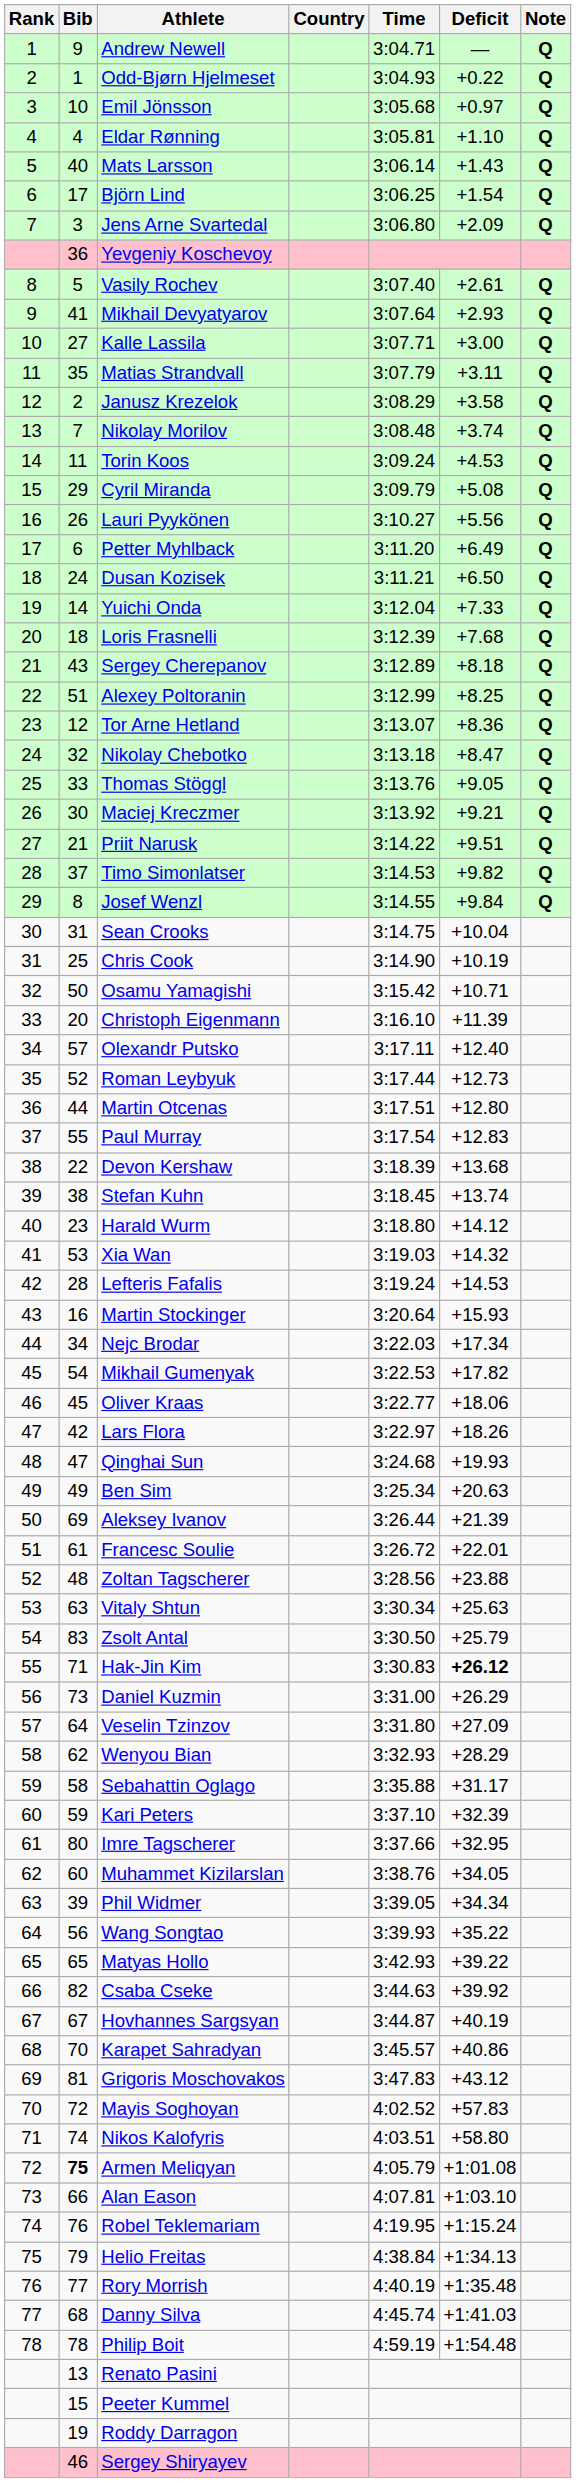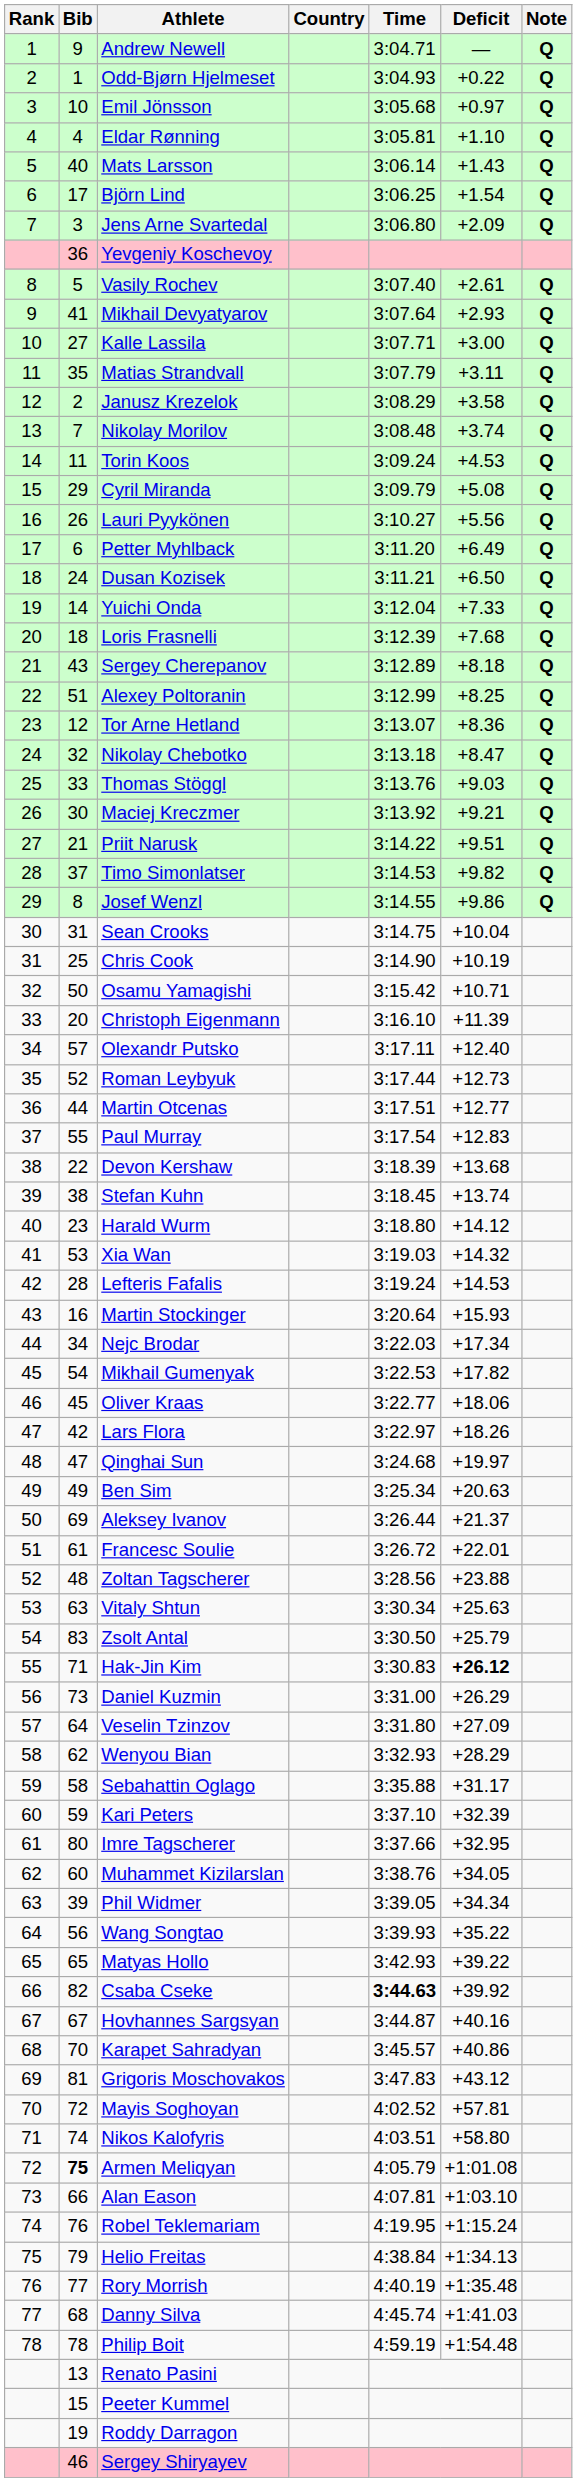 <table class="wikitable sortable" style="text-align:center">
 <tr>
 <th>Rank</th>
 <th>Bib</th>
 <th>Athlete</th>
 <th>Country</th>
 <th>Time</th>
 <th>Deficit</th>
 <th>Note</th>
 </tr>
 <tr bgcolor=ccffcc>
 <td>1</td>
 <td>9</td>
 <td align=left><a href='#'>Andrew Newell</a></td>
 <td align=left></td>
 <td>3:04.71</td>
 <td>—</td>
 <td><strong>Q</strong></td>
 </tr>
 <tr bgcolor=ccffcc>
 <td>2</td>
 <td>1</td>
 <td align=left><a href='#'>Odd-Bjørn Hjelmeset</a></td>
 <td align=left></td>
 <td>3:04.93</td>
 <td>+0.22</td>
 <td><strong>Q</strong></td>
 </tr>
 <tr bgcolor=ccffcc>
 <td>3</td>
 <td>10</td>
 <td align=left><a href='#'>Emil Jönsson</a></td>
 <td align=left></td>
 <td>3:05.68</td>
 <td>+0.97</td>
 <td><strong>Q</strong></td>
 </tr>
 <tr bgcolor=ccffcc>
 <td>4</td>
 <td>4</td>
 <td align=left><a href='#'>Eldar Rønning</a></td>
 <td align=left></td>
 <td>3:05.81</td>
 <td>+1.10</td>
 <td><strong>Q</strong></td>
 </tr>
 <tr bgcolor=ccffcc>
 <td>5</td>
 <td>40</td>
 <td align=left><a href='#'>Mats Larsson</a></td>
 <td align=left></td>
 <td>3:06.14</td>
 <td>+1.43</td>
 <td><strong>Q</strong></td>
 </tr>
 <tr bgcolor=ccffcc>
 <td>6</td>
 <td>17</td>
 <td align=left><a href='#'>Björn Lind</a></td>
 <td align=left></td>
 <td>3:06.25</td>
 <td>+1.54</td>
 <td><strong>Q</strong></td>
 </tr>
 <tr bgcolor=ccffcc>
 <td>7</td>
 <td>3</td>
 <td align=left><a href='#'>Jens Arne Svartedal</a></td>
 <td align=left></td>
 <td>3:06.80</td>
 <td>+2.09</td>
 <td><strong>Q</strong></td>
 </tr>
 <tr bgcolor=pink>
 <td></td>
 <td>36</td>
 <td align=left><a href='#'>Yevgeniy Koschevoy</a></td>
 <td align=left></td>
 <td colspan="2"></td>
 <td></td>
 </tr>
 <tr bgcolor=ccffcc>
 <td>8</td>
 <td>5</td>
 <td align=left><a href='#'>Vasily Rochev</a></td>
 <td align=left></td>
 <td>3:07.40</td>
 <td>+2.61</td>
 <td><strong>Q</strong></td>
 </tr>
 <tr bgcolor=ccffcc>
 <td>9</td>
 <td>41</td>
 <td align=left><a href='#'>Mikhail Devyatyarov</a></td>
 <td align=left></td>
 <td>3:07.64</td>
 <td>+2.93</td>
 <td><strong>Q</strong></td>
 </tr>
 <tr bgcolor=ccffcc>
 <td>10</td>
 <td>27</td>
 <td align=left><a href='#'>Kalle Lassila</a></td>
 <td align=left></td>
 <td>3:07.71</td>
 <td>+3.00</td>
 <td><strong>Q</strong></td>
 </tr>
 <tr bgcolor=ccffcc>
 <td>11</td>
 <td>35</td>
 <td align=left><a href='#'>Matias Strandvall</a></td>
 <td align=left></td>
 <td>3:07.79</td>
 <td>+3.11</td>
 <td><strong>Q</strong></td>
 </tr>
 <tr bgcolor=ccffcc>
 <td>12</td>
 <td>2</td>
 <td align=left><a href='#'>Janusz Krezelok</a></td>
 <td align=left></td>
 <td>3:08.29</td>
 <td>+3.58</td>
 <td><strong>Q</strong></td>
 </tr>
 <tr bgcolor=ccffcc>
 <td>13</td>
 <td>7</td>
 <td align=left><a href='#'>Nikolay Morilov</a></td>
 <td align=left></td>
 <td>3:08.48</td>
 <td>+3.74</td>
 <td><strong>Q</strong></td>
 </tr>
 <tr bgcolor=ccffcc>
 <td>14</td>
 <td>11</td>
 <td align=left><a href='#'>Torin Koos</a></td>
 <td align=left></td>
 <td>3:09.24</td>
 <td>+4.53</td>
 <td><strong>Q</strong></td>
 </tr>
 <tr bgcolor=ccffcc>
 <td>15</td>
 <td>29</td>
 <td align=left><a href='#'>Cyril Miranda</a></td>
 <td align=left></td>
 <td>3:09.79</td>
 <td>+5.08</td>
 <td><strong>Q</strong></td>
 </tr>
 <tr bgcolor=ccffcc>
 <td>16</td>
 <td>26</td>
 <td align=left><a href='#'>Lauri Pyykönen</a></td>
 <td align=left></td>
 <td>3:10.27</td>
 <td>+5.56</td>
 <td><strong>Q</strong></td>
 </tr>
 <tr bgcolor=ccffcc>
 <td>17</td>
 <td>6</td>
 <td align=left><a href='#'>Petter Myhlback</a></td>
 <td align=left></td>
 <td>3:11.20</td>
 <td>+6.49</td>
 <td><strong>Q</strong></td>
 </tr>
 <tr bgcolor=ccffcc>
 <td>18</td>
 <td>24</td>
 <td align=left><a href='#'>Dusan Kozisek</a></td>
 <td align=left></td>
 <td>3:11.21</td>
 <td>+6.50</td>
 <td><strong>Q</strong></td>
 </tr>
 <tr bgcolor=ccffcc>
 <td>19</td>
 <td>14</td>
 <td align=left><a href='#'>Yuichi Onda</a></td>
 <td align=left></td>
 <td>3:12.04</td>
 <td>+7.33</td>
 <td><strong>Q</strong></td>
 </tr>
 <tr bgcolor=ccffcc>
 <td>20</td>
 <td>18</td>
 <td align=left><a href='#'>Loris Frasnelli</a></td>
 <td align=left></td>
 <td>3:12.39</td>
 <td>+7.68</td>
 <td><strong>Q</strong></td>
 </tr>
 <tr bgcolor=ccffcc>
 <td>21</td>
 <td>43</td>
 <td align=left><a href='#'>Sergey Cherepanov</a></td>
 <td align=left></td>
 <td>3:12.89</td>
 <td>+8.18</td>
 <td><strong>Q</strong></td>
 </tr>
 <tr bgcolor=ccffcc>
 <td>22</td>
 <td>51</td>
 <td align=left><a href='#'>Alexey Poltoranin</a></td>
 <td align=left></td>
 <td>3:12.99</td>
 <td>+8.25</td>
 <td><strong>Q</strong></td>
 </tr>
 <tr bgcolor=ccffcc>
 <td>23</td>
 <td>12</td>
 <td align=left><a href='#'>Tor Arne Hetland</a></td>
 <td align=left></td>
 <td>3:13.07</td>
 <td>+8.36</td>
 <td><strong>Q</strong></td>
 </tr>
 <tr bgcolor=ccffcc>
 <td>24</td>
 <td>32</td>
 <td align=left><a href='#'>Nikolay Chebotko</a></td>
 <td align=left></td>
 <td>3:13.18</td>
 <td>+8.47</td>
 <td><strong>Q</strong></td>
 </tr>
 <tr bgcolor=ccffcc>
 <td>25</td>
 <td>33</td>
 <td align=left><a href='#'>Thomas Stöggl</a></td>
 <td align=left></td>
 <td>3:13.76</td>
-<td>+9.05</td>
+<td>+9.03</td>
 <td><strong>Q</strong></td>
 </tr>
 <tr bgcolor=ccffcc>
 <td>26</td>
 <td>30</td>
 <td align=left><a href='#'>Maciej Kreczmer</a></td>
 <td align=left></td>
 <td>3:13.92</td>
 <td>+9.21</td>
 <td><strong>Q</strong></td>
 </tr>
 <tr bgcolor=ccffcc>
 <td>27</td>
 <td>21</td>
 <td align=left><a href='#'>Priit Narusk</a></td>
 <td align=left></td>
 <td>3:14.22</td>
 <td>+9.51</td>
 <td><strong>Q</strong></td>
 </tr>
 <tr bgcolor=ccffcc>
 <td>28</td>
 <td>37</td>
 <td align=left><a href='#'>Timo Simonlatser</a></td>
 <td align=left></td>
 <td>3:14.53</td>
 <td>+9.82</td>
 <td><strong>Q</strong></td>
 </tr>
 <tr bgcolor=ccffcc>
 <td>29</td>
 <td>8</td>
 <td align=left><a href='#'>Josef Wenzl</a></td>
 <td align=left></td>
 <td>3:14.55</td>
-<td>+9.84</td>
+<td>+9.86</td>
 <td><strong>Q</strong></td>
 </tr>
 <tr>
 <td>30</td>
 <td>31</td>
 <td align=left><a href='#'>Sean Crooks</a></td>
 <td align=left></td>
 <td>3:14.75</td>
 <td>+10.04</td>
 <td></td>
 </tr>
 <tr>
 <td>31</td>
 <td>25</td>
 <td align=left><a href='#'>Chris Cook</a></td>
 <td align=left></td>
 <td>3:14.90</td>
 <td>+10.19</td>
 <td></td>
 </tr>
 <tr>
 <td>32</td>
 <td>50</td>
 <td align=left><a href='#'>Osamu Yamagishi</a></td>
 <td align=left></td>
 <td>3:15.42</td>
 <td>+10.71</td>
 <td></td>
 </tr>
 <tr>
 <td>33</td>
 <td>20</td>
 <td align=left><a href='#'>Christoph Eigenmann</a></td>
 <td align=left></td>
 <td>3:16.10</td>
 <td>+11.39</td>
 <td></td>
 </tr>
 <tr>
 <td>34</td>
 <td>57</td>
 <td align=left><a href='#'>Olexandr Putsko</a></td>
 <td align=left></td>
 <td>3:17.11</td>
 <td>+12.40</td>
 <td></td>
 </tr>
 <tr>
 <td>35</td>
 <td>52</td>
 <td align=left><a href='#'>Roman Leybyuk</a></td>
 <td align=left></td>
 <td>3:17.44</td>
 <td>+12.73</td>
 <td></td>
 </tr>
 <tr>
 <td>36</td>
 <td>44</td>
 <td align=left><a href='#'>Martin Otcenas</a></td>
 <td align=left></td>
 <td>3:17.51</td>
-<td>+12.80</td>
+<td>+12.77</td>
 <td></td>
 </tr>
 <tr>
 <td>37</td>
 <td>55</td>
 <td align=left><a href='#'>Paul Murray</a></td>
 <td align=left></td>
 <td>3:17.54</td>
 <td>+12.83</td>
 <td></td>
 </tr>
 <tr>
 <td>38</td>
 <td>22</td>
 <td align=left><a href='#'>Devon Kershaw</a></td>
 <td align=left></td>
 <td>3:18.39</td>
 <td>+13.68</td>
 <td></td>
 </tr>
 <tr>
 <td>39</td>
 <td>38</td>
 <td align=left><a href='#'>Stefan Kuhn</a></td>
 <td align=left></td>
 <td>3:18.45</td>
 <td>+13.74</td>
 <td></td>
 </tr>
 <tr>
 <td>40</td>
 <td>23</td>
 <td align=left><a href='#'>Harald Wurm</a></td>
 <td align=left></td>
 <td>3:18.80</td>
 <td>+14.12</td>
 <td></td>
 </tr>
 <tr>
 <td>41</td>
 <td>53</td>
 <td align=left><a href='#'>Xia Wan</a></td>
 <td align=left></td>
 <td>3:19.03</td>
 <td>+14.32</td>
 <td></td>
 </tr>
 <tr>
 <td>42</td>
 <td>28</td>
 <td align=left><a href='#'>Lefteris Fafalis</a></td>
 <td align=left></td>
 <td>3:19.24</td>
 <td>+14.53</td>
 <td></td>
 </tr>
 <tr>
 <td>43</td>
 <td>16</td>
 <td align=left><a href='#'>Martin Stockinger</a></td>
 <td align=left></td>
 <td>3:20.64</td>
 <td>+15.93</td>
 <td></td>
 </tr>
 <tr>
 <td>44</td>
 <td>34</td>
 <td align=left><a href='#'>Nejc Brodar</a></td>
 <td align=left></td>
 <td>3:22.03</td>
 <td>+17.34</td>
 <td></td>
 </tr>
 <tr>
 <td>45</td>
 <td>54</td>
 <td align=left><a href='#'>Mikhail Gumenyak</a></td>
 <td align=left></td>
 <td>3:22.53</td>
 <td>+17.82</td>
 <td></td>
 </tr>
 <tr>
 <td>46</td>
 <td>45</td>
 <td align=left><a href='#'>Oliver Kraas</a></td>
 <td align=left></td>
 <td>3:22.77</td>
 <td>+18.06</td>
 <td></td>
 </tr>
 <tr>
 <td>47</td>
 <td>42</td>
 <td align=left><a href='#'>Lars Flora</a></td>
 <td align=left></td>
 <td>3:22.97</td>
 <td>+18.26</td>
 <td></td>
 </tr>
 <tr>
 <td>48</td>
 <td>47</td>
 <td align=left><a href='#'>Qinghai Sun</a></td>
 <td align=left></td>
 <td>3:24.68</td>
-<td>+19.93</td>
+<td>+19.97</td>
 <td></td>
 </tr>
 <tr>
 <td>49</td>
 <td>49</td>
 <td align=left><a href='#'>Ben Sim</a></td>
 <td align=left></td>
 <td>3:25.34</td>
 <td>+20.63</td>
 <td></td>
 </tr>
 <tr>
 <td>50</td>
 <td>69</td>
 <td align=left><a href='#'>Aleksey Ivanov</a></td>
 <td align=left></td>
 <td>3:26.44</td>
-<td>+21.39</td>
+<td>+21.37</td>
 <td></td>
 </tr>
 <tr>
 <td>51</td>
 <td>61</td>
 <td align=left><a href='#'>Francesc Soulie</a></td>
 <td align=left></td>
 <td>3:26.72</td>
 <td>+22.01</td>
 <td></td>
 </tr>
 <tr>
 <td>52</td>
 <td>48</td>
 <td align=left><a href='#'>Zoltan Tagscherer</a></td>
 <td align=left></td>
 <td>3:28.56</td>
 <td>+23.88</td>
 <td></td>
 </tr>
 <tr>
 <td>53</td>
 <td>63</td>
 <td align=left><a href='#'>Vitaly Shtun</a></td>
 <td align=left></td>
 <td>3:30.34</td>
 <td>+25.63</td>
 <td></td>
 </tr>
 <tr>
 <td>54</td>
 <td>83</td>
 <td align=left><a href='#'>Zsolt Antal</a></td>
 <td align=left></td>
 <td>3:30.50</td>
 <td>+25.79</td>
 <td></td>
 </tr>
 <tr>
 <td>55</td>
 <td>71</td>
 <td align=left><a href='#'>Hak-Jin Kim</a></td>
 <td align=left></td>
 <td>3:30.83</td>
 <td><strong>+26.12</strong></td>
 <td></td>
 </tr>
 <tr>
 <td>56</td>
 <td>73</td>
 <td align=left><a href='#'>Daniel Kuzmin</a></td>
 <td align=left></td>
 <td>3:31.00</td>
 <td>+26.29</td>
 <td></td>
 </tr>
 <tr>
 <td>57</td>
 <td>64</td>
 <td align=left><a href='#'>Veselin Tzinzov</a></td>
 <td align=left></td>
 <td>3:31.80</td>
 <td>+27.09</td>
 <td></td>
 </tr>
 <tr>
 <td>58</td>
 <td>62</td>
 <td align=left><a href='#'>Wenyou Bian</a></td>
 <td align=left></td>
 <td>3:32.93</td>
 <td>+28.29</td>
 <td></td>
 </tr>
 <tr>
 <td>59</td>
 <td>58</td>
 <td align=left><a href='#'>Sebahattin Oglago</a></td>
 <td align=left></td>
 <td>3:35.88</td>
 <td>+31.17</td>
 <td></td>
 </tr>
 <tr>
 <td>60</td>
 <td>59</td>
 <td align=left><a href='#'>Kari Peters</a></td>
 <td align=left></td>
 <td>3:37.10</td>
 <td>+32.39</td>
 <td></td>
 </tr>
 <tr>
 <td>61</td>
 <td>80</td>
 <td align=left><a href='#'>Imre Tagscherer</a></td>
 <td align=left></td>
 <td>3:37.66</td>
 <td>+32.95</td>
 <td></td>
 </tr>
 <tr>
 <td>62</td>
 <td>60</td>
 <td align=left><a href='#'>Muhammet Kizilarslan</a></td>
 <td align=left></td>
 <td>3:38.76</td>
 <td>+34.05</td>
 <td></td>
 </tr>
 <tr>
 <td>63</td>
 <td>39</td>
 <td align=left><a href='#'>Phil Widmer</a></td>
 <td align=left></td>
 <td>3:39.05</td>
 <td>+34.34</td>
 <td></td>
 </tr>
 <tr>
 <td>64</td>
 <td>56</td>
 <td align=left><a href='#'>Wang Songtao</a></td>
 <td align=left></td>
 <td>3:39.93</td>
 <td>+35.22</td>
 <td></td>
 </tr>
 <tr>
 <td>65</td>
 <td>65</td>
 <td align=left><a href='#'>Matyas Hollo</a></td>
 <td align=left></td>
 <td>3:42.93</td>
 <td>+39.22</td>
 <td></td>
 </tr>
 <tr>
 <td>66</td>
 <td>82</td>
 <td align=left><a href='#'>Csaba Cseke</a></td>
 <td align=left></td>
-<td>3:44.63</td>
+<td><strong>3:44.63</strong></td>
 <td>+39.92</td>
 <td></td>
 </tr>
 <tr>
 <td>67</td>
 <td>67</td>
 <td align=left><a href='#'>Hovhannes Sargsyan</a></td>
 <td align=left></td>
 <td>3:44.87</td>
-<td>+40.19</td>
+<td>+40.16</td>
 <td></td>
 </tr>
 <tr>
 <td>68</td>
 <td>70</td>
 <td align=left><a href='#'>Karapet Sahradyan</a></td>
 <td align=left></td>
 <td>3:45.57</td>
 <td>+40.86</td>
 <td></td>
 </tr>
 <tr>
 <td>69</td>
 <td>81</td>
 <td align=left><a href='#'>Grigoris Moschovakos</a></td>
 <td align=left></td>
 <td>3:47.83</td>
 <td>+43.12</td>
 <td></td>
 </tr>
 <tr>
 <td>70</td>
 <td>72</td>
 <td align=left><a href='#'>Mayis Soghoyan</a></td>
 <td align=left></td>
 <td>4:02.52</td>
-<td>+57.83</td>
+<td>+57.81</td>
 <td></td>
 </tr>
 <tr>
 <td>71</td>
 <td>74</td>
 <td align=left><a href='#'>Nikos Kalofyris</a></td>
 <td align=left></td>
 <td>4:03.51</td>
 <td>+58.80</td>
 <td></td>
 </tr>
 <tr>
 <td>72</td>
 <td><strong>75</strong></td>
 <td align=left><a href='#'>Armen Meliqyan</a></td>
 <td align=left></td>
 <td>4:05.79</td>
 <td>+1:01.08</td>
 <td></td>
 </tr>
 <tr>
 <td>73</td>
 <td>66</td>
 <td align=left><a href='#'>Alan Eason</a></td>
 <td align=left></td>
 <td>4:07.81</td>
 <td>+1:03.10</td>
 <td></td>
 </tr>
 <tr>
 <td>74</td>
 <td>76</td>
 <td align=left><a href='#'>Robel Teklemariam</a></td>
 <td align=left></td>
 <td>4:19.95</td>
 <td>+1:15.24</td>
 <td></td>
 </tr>
 <tr>
 <td>75</td>
 <td>79</td>
 <td align=left><a href='#'>Helio Freitas</a></td>
 <td align=left></td>
 <td>4:38.84</td>
 <td>+1:34.13</td>
 <td></td>
 </tr>
 <tr>
 <td>76</td>
 <td>77</td>
 <td align=left><a href='#'>Rory Morrish</a></td>
 <td align=left></td>
 <td>4:40.19</td>
 <td>+1:35.48</td>
 <td></td>
 </tr>
 <tr>
 <td>77</td>
 <td>68</td>
 <td align=left><a href='#'>Danny Silva</a></td>
 <td align=left></td>
 <td>4:45.74</td>
 <td>+1:41.03</td>
 <td></td>
 </tr>
 <tr>
 <td>78</td>
 <td>78</td>
 <td align=left><a href='#'>Philip Boit</a></td>
 <td align=left></td>
 <td>4:59.19</td>
 <td>+1:54.48</td>
 <td></td>
 </tr>
 <tr>
 <td></td>
 <td>13</td>
 <td align=left><a href='#'>Renato Pasini</a></td>
 <td align=left></td>
 <td colspan="2"></td>
 <td></td>
 </tr>
 <tr>
 <td></td>
 <td>15</td>
 <td align=left><a href='#'>Peeter Kummel</a></td>
 <td align=left></td>
 <td colspan="2"></td>
 <td></td>
 </tr>
 <tr>
 <td></td>
 <td>19</td>
 <td align=left><a href='#'>Roddy Darragon</a></td>
 <td align=left></td>
 <td colspan="2"></td>
 <td></td>
 </tr>
 <tr bgcolor=pink>
 <td></td>
 <td>46</td>
 <td align=left><a href='#'>Sergey Shiryayev</a></td>
 <td align=left></td>
 <td colspan="2"></td>
 <td></td>
 </tr>
 </table>
